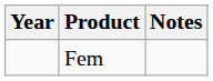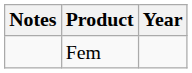 <table class="wikitable">
 <tr>
+<th>Notes</th>
+<th>Product</th>
 <th>Year</th>
-<th>Product</th>
-<th>Notes</th>
 </tr>
 <tr>
 <td></td>
 <td>Fem</td>
 <td></td>
 </tr>
 </table>
